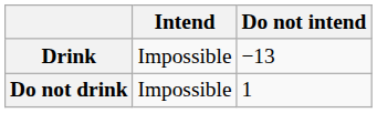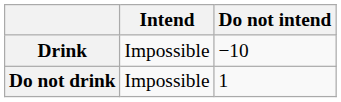 <table class="wikitable">
 <tr>
 <th></th>
 <th>Intend</th>
 <th>Do not intend</th>
 </tr>
 <tr>
 <th>Drink</th>
 <td>Impossible</td>
-<td>−13</td>
+<td>−10</td>
 </tr>
 <tr>
 <th>Do not drink</th>
 <td>Impossible</td>
 <td>1</td>
 </tr>
 </table>
